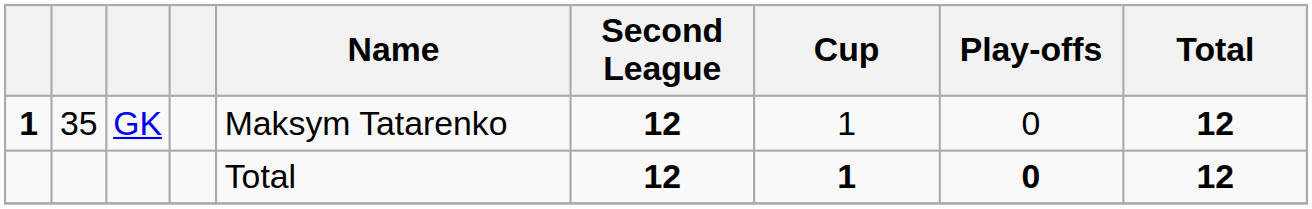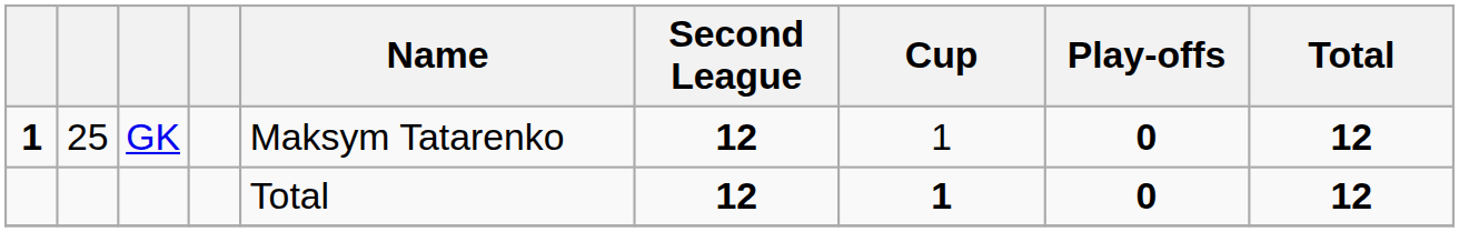 <table class="wikitable" style="text-align:center">
 <tr>
 <th width=15></th>
 <th width=15></th>
 <th width=15></th>
 <th width=15></th>
 <th width=160>Name</th>
 <th width=80><strong>Second League</strong></th>
 <th width=80><strong>Cup</strong></th>
 <th width=80><strong>Play-offs</strong></th>
 <th width=80>Total</th>
 </tr>
 <tr>
 <td><strong>1</strong></td>
-<td>35</td>
+<td>25</td>
 <td><a href='#'>GK</a></td>
 <td></td>
 <td align=left>Maksym Tatarenko</td>
 <td><strong>12</strong></td>
 <td>1</td>
-<td>0</td>
+<td><strong>0</strong></td>
 <td><strong>12</strong></td>
 </tr>
 <tr>
 <td></td>
 <td></td>
 <td></td>
 <td></td>
 <td align=left>Total</td>
 <td><strong>12</strong></td>
 <td><strong>1</strong></td>
 <td><strong>0</strong></td>
 <td><strong>12</strong></td>
 </tr>
 <tr>
 </tr>
 </table>
